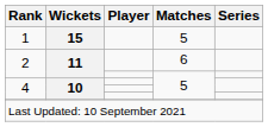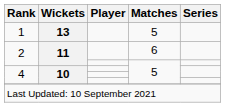 <table class="wikitable plainrowheaders sortable">
 <tr>
 <th scope=col>Rank</th>
 <th scope=col>Wickets</th>
 <th scope=col>Player</th>
 <th scope=col>Matches</th>
 <th scope=col>Series</th>
 </tr>
 <tr>
 <td align=center>1</td>
-<th scope=row style=text-align:center;>15</th>
+<th scope=row style=text-align:center;>13</th>
 <td> </td>
 <td align=center>5</td>
 <td></td>
 </tr>
 <tr>
 <td align=center rowspan=2>2</td>
 <th scope=row style=text-align:center; rowspan=2>11</th>
 <td></td>
 <td align=center>6</td>
 <td></td>
 </tr>
 <tr>
 <td> </td>
 <td align=center rowspan=4>5</td>
 <td></td>
 </tr>
 <tr>
 <td style=text-align:center; rowspan=3>4</td>
 <th scope=row style=text-align:center; rowspan=3>10</th>
 <td> </td>
 <td rowspan=2></td>
 </tr>
 <tr>
 <td> </td>
 </tr>
 <tr>
 <td> </td>
 <td></td>
 </tr>
 <tr>
 </tr>
 <tr class=sortbottom>
 <td colspan=5><small>Last Updated: 10 September 2021</small></td>
 </tr>
 </table>
